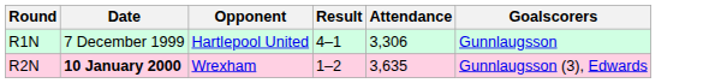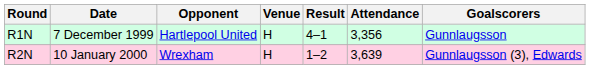 <table class="wikitable">
 <tr>
 <th>Round</th>
 <th>Date</th>
 <th>Opponent</th>
+<th>Venue</th>
 <th>Result</th>
 <th>Attendance</th>
 <th>Goalscorers</th>
 </tr>
 <tr style="background-color: #d0ffe3;">
 <td>R1N</td>
 <td>7 December 1999</td>
 <td><a href='#'>Hartlepool United</a></td>
+<td>H</td>
 <td>4–1</td>
-<td>3,306</td>
+<td>3,356</td>
 <td><a href='#'>Gunnlaugsson</a></td>
 </tr>
 <tr style="background-color: #ffd0e3;">
 <td>R2N</td>
-<td><strong>10 January 2000</strong></td>
+<td>10 January 2000</td>
 <td><a href='#'>Wrexham</a></td>
+<td>H</td>
 <td>1–2</td>
-<td>3,635</td>
+<td>3,639</td>
 <td><a href='#'>Gunnlaugsson</a> (3), <a href='#'>Edwards</a></td>
 </tr>
 </table>
